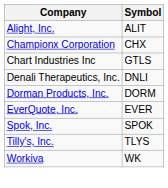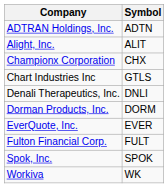 <table class="wikitable">
 <tr>
 <th>Company</th>
 <th>Symbol</th>
+</tr>
+<tr>
+<td><a href='#'>ADTRAN Holdings, Inc.</a></td>
+<td>ADTN</td>
 </tr>
 <tr>
 <td><a href='#'>Alight, Inc.</a></td>
 <td>ALIT</td>
 </tr>
 <tr>
 <td><a href='#'>Championx Corporation</a></td>
 <td>CHX</td>
 </tr>
 <tr>
 <td>Chart Industries Inc</td>
 <td>GTLS</td>
 </tr>
 <tr>
 <td>Denali Therapeutics, Inc.</td>
 <td>DNLI</td>
 </tr>
 <tr>
 <td><a href='#'>Dorman Products, Inc.</a></td>
 <td>DORM</td>
 </tr>
 <tr>
 <td><a href='#'>EverQuote, Inc.</a></td>
 <td>EVER</td>
 </tr>
 <tr>
+<td><a href='#'>Fulton Financial Corp.</a></td>
+<td>FULT</td>
+</tr>
+<tr>
 <td><a href='#'>Spok, Inc.</a></td>
 <td>SPOK</td>
-</tr>
-<tr>
-<td><a href='#'>Tilly's, Inc.</a></td>
-<td>TLYS</td>
 </tr>
 <tr>
 <td><a href='#'>Workiva</a></td>
 <td>WK</td>
 </tr>
 </table>
